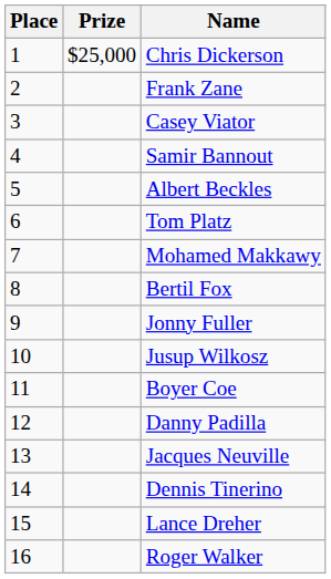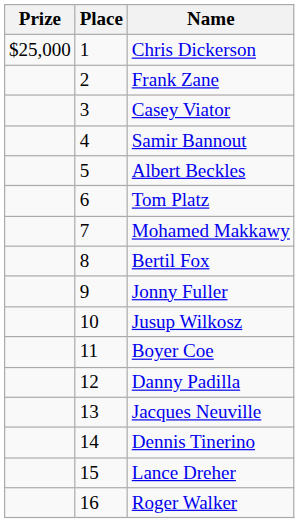 <table class="wikitable">
 <tr>
+<th>Prize</th>
 <th>Place</th>
-<th>Prize</th>
 <th>Name</th>
 </tr>
 <tr>
+<td>$25,000</td>
 <td>1</td>
-<td>$25,000</td>
 <td> <a href='#'>Chris Dickerson</a></td>
 </tr>
 <tr>
+<td></td>
 <td>2</td>
-<td></td>
 <td> <a href='#'>Frank Zane</a></td>
 </tr>
 <tr>
+<td></td>
 <td>3</td>
-<td></td>
 <td> <a href='#'>Casey Viator</a></td>
 </tr>
 <tr>
+<td></td>
 <td>4</td>
-<td></td>
 <td> <a href='#'>Samir Bannout</a></td>
 </tr>
 <tr>
+<td></td>
 <td>5</td>
-<td></td>
 <td> <a href='#'>Albert Beckles</a></td>
 </tr>
 <tr>
+<td></td>
 <td>6</td>
-<td></td>
 <td> <a href='#'>Tom Platz</a></td>
 </tr>
 <tr>
+<td></td>
 <td>7</td>
-<td></td>
 <td> <a href='#'>Mohamed Makkawy</a></td>
 </tr>
 <tr>
+<td></td>
 <td>8</td>
-<td></td>
 <td> <a href='#'>Bertil Fox</a></td>
 </tr>
 <tr>
+<td></td>
 <td>9</td>
-<td></td>
 <td> <a href='#'>Jonny Fuller</a></td>
 </tr>
 <tr>
+<td></td>
 <td>10</td>
-<td></td>
 <td> <a href='#'>Jusup Wilkosz</a></td>
 </tr>
 <tr>
+<td></td>
 <td>11</td>
-<td></td>
 <td> <a href='#'>Boyer Coe</a></td>
 </tr>
 <tr>
+<td></td>
 <td>12</td>
-<td></td>
 <td> <a href='#'>Danny Padilla</a></td>
 </tr>
 <tr>
+<td></td>
 <td>13</td>
-<td></td>
 <td> <a href='#'>Jacques Neuville</a></td>
 </tr>
 <tr>
+<td></td>
 <td>14</td>
-<td></td>
 <td> <a href='#'>Dennis Tinerino</a></td>
 </tr>
 <tr>
+<td></td>
 <td>15</td>
-<td></td>
 <td> <a href='#'>Lance Dreher</a></td>
 </tr>
 <tr>
+<td></td>
 <td>16</td>
-<td></td>
 <td> <a href='#'>Roger Walker</a></td>
 </tr>
 </table>
